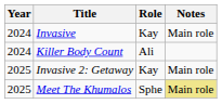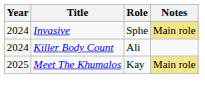 <table class="wikitable sortable">
 <tr>
 <th>Year</th>
 <th>Title</th>
 <th>Role</th>
 <th>Notes</th>
 </tr>
 <tr>
 <td>2024</td>
 <td><em><a href='#'>Invasive</a></em></td>
-<td>Kay</td>
-<td>Main role</td>
+<td>Sphe</td>
+<td style="background: khaki;">Main role</td>
 </tr>
 <tr>
 <td>2024</td>
 <td><em><a href='#'>Killer Body Count</a></em></td>
 <td>Ali</td>
 <td></td>
 </tr>
 <tr>
 <td>2025</td>
-<td><em>Invasive 2: Getaway</em></td>
+<td><em><a href='#'>Meet The Khumalos</a></em></td>
 <td>Kay</td>
-<td>Main role</td>
-</tr>
-<tr>
-<td>2025</td>
-<td><em><a href='#'>Meet The Khumalos</a></em></td>
-<td>Sphe</td>
 <td style="background: khaki;">Main role</td>
 </tr>
 </table>
